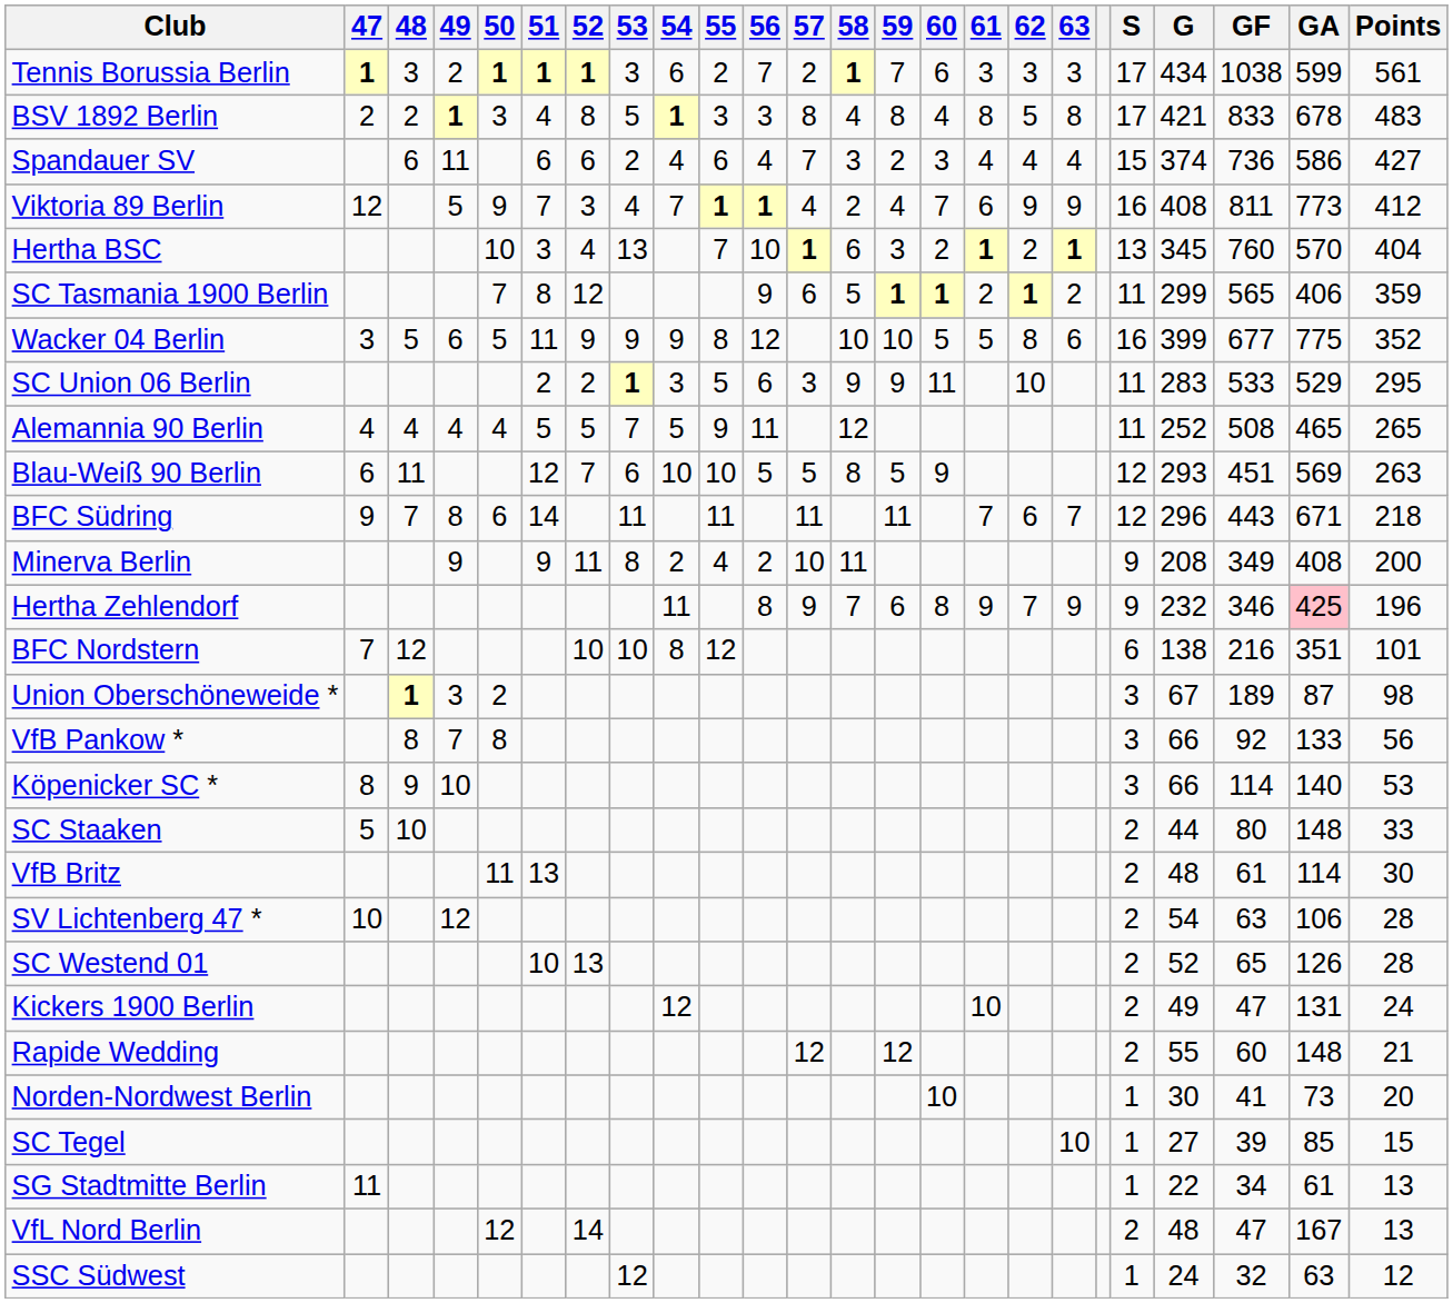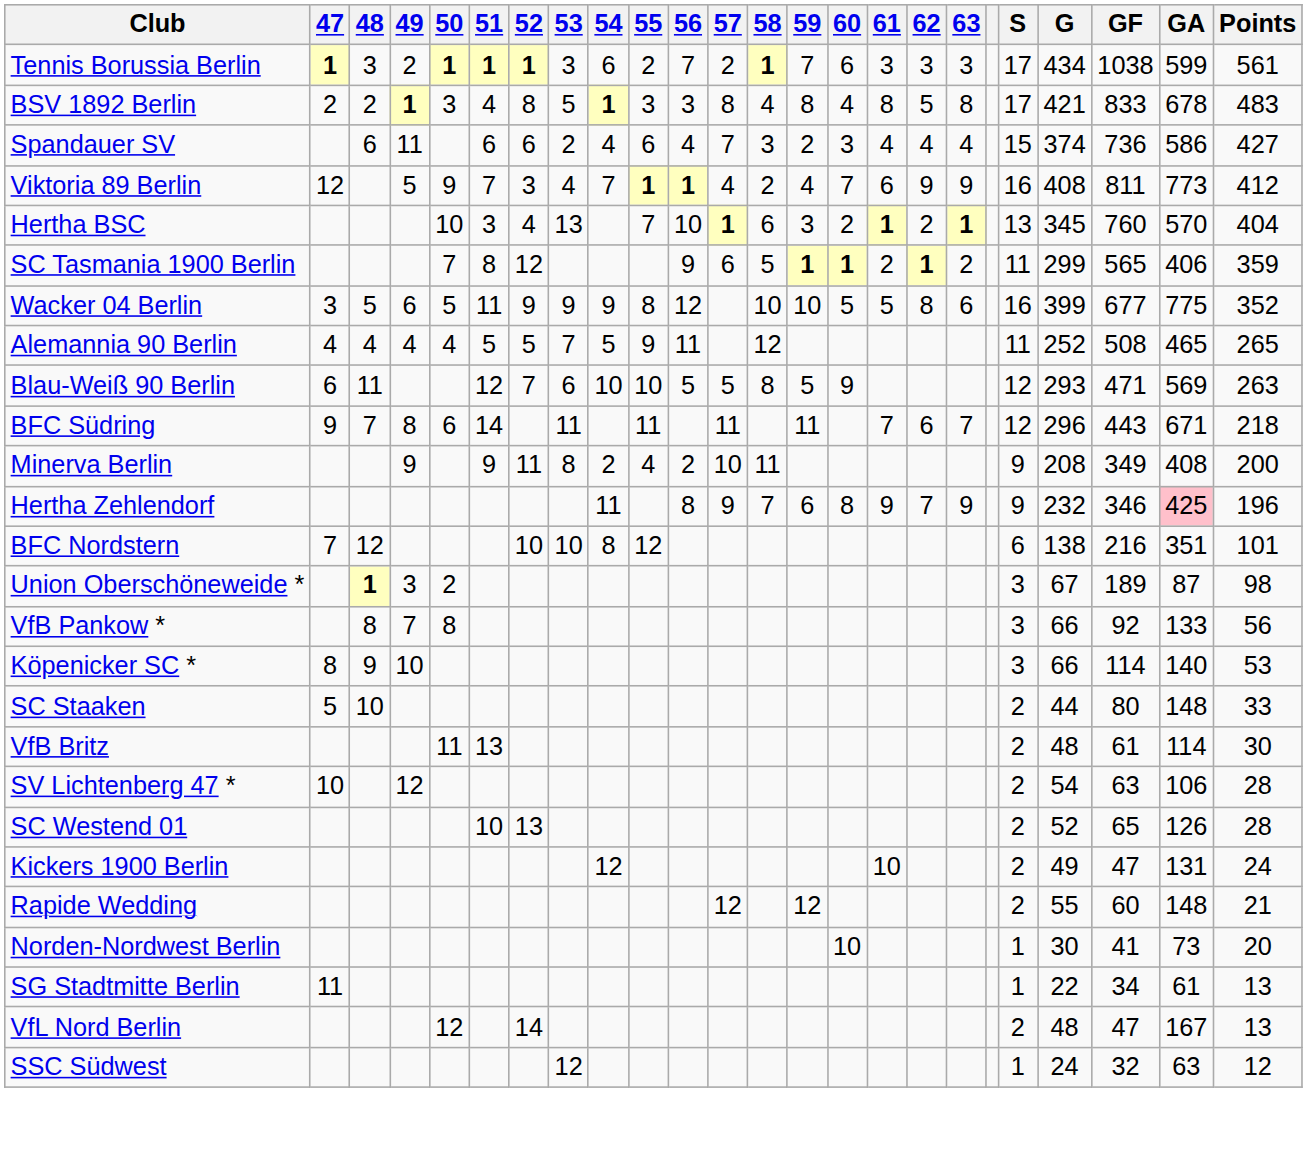 <table class="wikitable">
 <tr>
 <th>Club</th>
 <th><a href='#'>47</a></th>
 <th><a href='#'>48</a></th>
 <th><a href='#'>49</a></th>
 <th><a href='#'>50</a></th>
 <th><a href='#'>51</a></th>
 <th><a href='#'>52</a></th>
 <th><a href='#'>53</a></th>
 <th><a href='#'>54</a></th>
 <th><a href='#'>55</a></th>
 <th><a href='#'>56</a></th>
 <th><a href='#'>57</a></th>
 <th><a href='#'>58</a></th>
 <th><a href='#'>59</a></th>
 <th><a href='#'>60</a></th>
 <th><a href='#'>61</a></th>
 <th><a href='#'>62</a></th>
 <th><a href='#'>63</a></th>
 <th></th>
 <th>S</th>
 <th>G</th>
 <th>GF</th>
 <th>GA</th>
 <th>Points</th>
 </tr>
 <tr style="text-align:center;">
 <td align="left"><a href='#'>Tennis Borussia Berlin</a></td>
 <td style="background:#ffffbf;"><strong>1</strong></td>
 <td>3</td>
 <td>2</td>
 <td style="background:#ffffbf;"><strong>1</strong></td>
 <td style="background:#ffffbf;"><strong>1</strong></td>
 <td style="background:#ffffbf;"><strong>1</strong></td>
 <td>3</td>
 <td>6</td>
 <td>2</td>
 <td>7</td>
 <td>2</td>
 <td style="background:#ffffbf;"><strong>1</strong></td>
 <td>7</td>
 <td>6</td>
 <td>3</td>
 <td>3</td>
 <td>3</td>
 <td></td>
 <td>17</td>
 <td>434</td>
 <td>1038</td>
 <td>599</td>
 <td>561</td>
 </tr>
 <tr style="text-align:center;">
 <td align="left"><a href='#'>BSV 1892 Berlin</a></td>
 <td>2</td>
 <td>2</td>
 <td style="background:#ffffbf;"><strong>1</strong></td>
 <td>3</td>
 <td>4</td>
 <td>8</td>
 <td>5</td>
 <td style="background:#ffffbf;"><strong>1</strong></td>
 <td>3</td>
 <td>3</td>
 <td>8</td>
 <td>4</td>
 <td>8</td>
 <td>4</td>
 <td>8</td>
 <td>5</td>
 <td>8</td>
 <td></td>
 <td>17</td>
 <td>421</td>
 <td>833</td>
 <td>678</td>
 <td>483</td>
 </tr>
 <tr style="text-align:center;">
 <td align="left"><a href='#'>Spandauer SV</a></td>
 <td></td>
 <td>6</td>
 <td>11</td>
 <td></td>
 <td>6</td>
 <td>6</td>
 <td>2</td>
 <td>4</td>
 <td>6</td>
 <td>4</td>
 <td>7</td>
 <td>3</td>
 <td>2</td>
 <td>3</td>
 <td>4</td>
 <td>4</td>
 <td>4</td>
 <td></td>
 <td>15</td>
 <td>374</td>
 <td>736</td>
 <td>586</td>
 <td>427</td>
 </tr>
 <tr style="text-align:center;">
 <td align="left"><a href='#'>Viktoria 89 Berlin</a></td>
 <td>12</td>
 <td></td>
 <td>5</td>
 <td>9</td>
 <td>7</td>
 <td>3</td>
 <td>4</td>
 <td>7</td>
 <td style="background:#ffffbf;"><strong>1</strong></td>
 <td style="background:#ffffbf;"><strong>1</strong></td>
 <td>4</td>
 <td>2</td>
 <td>4</td>
 <td>7</td>
 <td>6</td>
 <td>9</td>
 <td>9</td>
 <td></td>
 <td>16</td>
 <td>408</td>
 <td>811</td>
 <td>773</td>
 <td>412</td>
 </tr>
 <tr style="text-align:center;">
 <td align="left"><a href='#'>Hertha BSC</a></td>
 <td></td>
 <td></td>
 <td></td>
 <td>10</td>
 <td>3</td>
 <td>4</td>
 <td>13</td>
 <td></td>
 <td>7</td>
 <td>10</td>
 <td style="background:#ffffbf;"><strong>1</strong></td>
 <td>6</td>
 <td>3</td>
 <td>2</td>
 <td style="background:#ffffbf;"><strong>1</strong></td>
 <td>2</td>
 <td style="background:#ffffbf;"><strong>1</strong></td>
 <td></td>
 <td>13</td>
 <td>345</td>
 <td>760</td>
 <td>570</td>
 <td>404</td>
 </tr>
 <tr style="text-align:center;">
 <td align="left"><a href='#'>SC Tasmania 1900 Berlin</a></td>
 <td></td>
 <td></td>
 <td></td>
 <td>7</td>
 <td>8</td>
 <td>12</td>
 <td></td>
 <td></td>
 <td></td>
 <td>9</td>
 <td>6</td>
 <td>5</td>
 <td style="background:#ffffbf;"><strong>1</strong></td>
 <td style="background:#ffffbf;"><strong>1</strong></td>
 <td>2</td>
 <td style="background:#ffffbf;"><strong>1</strong></td>
 <td>2</td>
 <td></td>
 <td>11</td>
 <td>299</td>
 <td>565</td>
 <td>406</td>
 <td>359</td>
 </tr>
 <tr style="text-align:center;">
 <td align="left"><a href='#'>Wacker 04 Berlin</a></td>
 <td>3</td>
 <td>5</td>
 <td>6</td>
 <td>5</td>
 <td>11</td>
 <td>9</td>
 <td>9</td>
 <td>9</td>
 <td>8</td>
 <td>12</td>
 <td></td>
 <td>10</td>
 <td>10</td>
 <td>5</td>
 <td>5</td>
 <td>8</td>
 <td>6</td>
 <td></td>
 <td>16</td>
 <td>399</td>
 <td>677</td>
 <td>775</td>
 <td>352</td>
 </tr>
 <tr style="text-align:center;">
-<td align="left"><a href='#'>SC Union 06 Berlin</a></td>
-<td></td>
-<td></td>
-<td></td>
-<td></td>
-<td>2</td>
-<td>2</td>
-<td style="background:#ffffbf;"><strong>1</strong></td>
-<td>3</td>
-<td>5</td>
-<td>6</td>
-<td>3</td>
-<td>9</td>
-<td>9</td>
-<td>11</td>
-<td></td>
-<td>10</td>
-<td></td>
-<td></td>
-<td>11</td>
-<td>283</td>
-<td>533</td>
-<td>529</td>
-<td>295</td>
-</tr>
-<tr style="text-align:center;">
 <td align="left"><a href='#'>Alemannia 90 Berlin</a></td>
 <td>4</td>
 <td>4</td>
 <td>4</td>
 <td>4</td>
 <td>5</td>
 <td>5</td>
 <td>7</td>
 <td>5</td>
 <td>9</td>
 <td>11</td>
 <td></td>
 <td>12</td>
 <td></td>
 <td></td>
 <td></td>
 <td></td>
 <td></td>
 <td></td>
 <td>11</td>
 <td>252</td>
 <td>508</td>
 <td>465</td>
 <td>265</td>
 </tr>
 <tr style="text-align:center;">
 <td align="left"><a href='#'>Blau-Weiß 90 Berlin</a></td>
 <td>6</td>
 <td>11</td>
 <td></td>
 <td></td>
 <td>12</td>
 <td>7</td>
 <td>6</td>
 <td>10</td>
 <td>10</td>
 <td>5</td>
 <td>5</td>
 <td>8</td>
 <td>5</td>
 <td>9</td>
 <td></td>
 <td></td>
 <td></td>
 <td></td>
 <td>12</td>
 <td>293</td>
-<td>451</td>
+<td>471</td>
 <td>569</td>
 <td>263</td>
 </tr>
 <tr style="text-align:center;">
 <td align="left"><a href='#'>BFC Südring</a></td>
 <td>9</td>
 <td>7</td>
 <td>8</td>
 <td>6</td>
 <td>14</td>
 <td></td>
 <td>11</td>
 <td></td>
 <td>11</td>
 <td></td>
 <td>11</td>
 <td></td>
 <td>11</td>
 <td></td>
 <td>7</td>
 <td>6</td>
 <td>7</td>
 <td></td>
 <td>12</td>
 <td>296</td>
 <td>443</td>
 <td>671</td>
 <td>218</td>
 </tr>
 <tr style="text-align:center;">
 <td align="left"><a href='#'>Minerva Berlin</a></td>
 <td></td>
 <td></td>
 <td>9</td>
 <td></td>
 <td>9</td>
 <td>11</td>
 <td>8</td>
 <td>2</td>
 <td>4</td>
 <td>2</td>
 <td>10</td>
 <td>11</td>
 <td></td>
 <td></td>
 <td></td>
 <td></td>
 <td></td>
 <td></td>
 <td>9</td>
 <td>208</td>
 <td>349</td>
 <td>408</td>
 <td>200</td>
 </tr>
 <tr style="text-align:center;">
 <td align="left"><a href='#'>Hertha Zehlendorf</a></td>
 <td></td>
 <td></td>
 <td></td>
 <td></td>
 <td></td>
 <td></td>
 <td></td>
 <td>11</td>
 <td></td>
 <td>8</td>
 <td>9</td>
 <td>7</td>
 <td>6</td>
 <td>8</td>
 <td>9</td>
 <td>7</td>
 <td>9</td>
 <td></td>
 <td>9</td>
 <td>232</td>
 <td>346</td>
 <td style="background: pink;">425</td>
 <td>196</td>
 </tr>
 <tr style="text-align:center;">
 <td align="left"><a href='#'>BFC Nordstern</a></td>
 <td>7</td>
 <td>12</td>
 <td></td>
 <td></td>
 <td></td>
 <td>10</td>
 <td>10</td>
 <td>8</td>
 <td>12</td>
 <td></td>
 <td></td>
 <td></td>
 <td></td>
 <td></td>
 <td></td>
 <td></td>
 <td></td>
 <td></td>
 <td>6</td>
 <td>138</td>
 <td>216</td>
 <td>351</td>
 <td>101</td>
 </tr>
 <tr style="text-align:center;">
 <td align="left"><a href='#'>Union Oberschöneweide</a> *</td>
 <td></td>
 <td style="background:#ffffbf;"><strong>1</strong></td>
 <td>3</td>
 <td>2</td>
 <td></td>
 <td></td>
 <td></td>
 <td></td>
 <td></td>
 <td></td>
 <td></td>
 <td></td>
 <td></td>
 <td></td>
 <td></td>
 <td></td>
 <td></td>
 <td></td>
 <td>3</td>
 <td>67</td>
 <td>189</td>
 <td>87</td>
 <td>98</td>
 </tr>
 <tr style="text-align:center;">
 <td align="left"><a href='#'>VfB Pankow</a> *</td>
 <td></td>
 <td>8</td>
 <td>7</td>
 <td>8</td>
 <td></td>
 <td></td>
 <td></td>
 <td></td>
 <td></td>
 <td></td>
 <td></td>
 <td></td>
 <td></td>
 <td></td>
 <td></td>
 <td></td>
 <td></td>
 <td></td>
 <td>3</td>
 <td>66</td>
 <td>92</td>
 <td>133</td>
 <td>56</td>
 </tr>
 <tr style="text-align:center;">
 <td align="left"><a href='#'>Köpenicker SC</a> *</td>
 <td>8</td>
 <td>9</td>
 <td>10</td>
 <td></td>
 <td></td>
 <td></td>
 <td></td>
 <td></td>
 <td></td>
 <td></td>
 <td></td>
 <td></td>
 <td></td>
 <td></td>
 <td></td>
 <td></td>
 <td></td>
 <td></td>
 <td>3</td>
 <td>66</td>
 <td>114</td>
 <td>140</td>
 <td>53</td>
 </tr>
 <tr style="text-align:center;">
 <td align="left"><a href='#'>SC Staaken</a></td>
 <td>5</td>
 <td>10</td>
 <td></td>
 <td></td>
 <td></td>
 <td></td>
 <td></td>
 <td></td>
 <td></td>
 <td></td>
 <td></td>
 <td></td>
 <td></td>
 <td></td>
 <td></td>
 <td></td>
 <td></td>
 <td></td>
 <td>2</td>
 <td>44</td>
 <td>80</td>
 <td>148</td>
 <td>33</td>
 </tr>
 <tr style="text-align:center;">
 <td align="left"><a href='#'>VfB Britz</a></td>
 <td></td>
 <td></td>
 <td></td>
 <td>11</td>
 <td>13</td>
 <td></td>
 <td></td>
 <td></td>
 <td></td>
 <td></td>
 <td></td>
 <td></td>
 <td></td>
 <td></td>
 <td></td>
 <td></td>
 <td></td>
 <td></td>
 <td>2</td>
 <td>48</td>
 <td>61</td>
 <td>114</td>
 <td>30</td>
 </tr>
 <tr style="text-align:center;">
 <td align="left"><a href='#'>SV Lichtenberg 47</a> *</td>
 <td>10</td>
 <td></td>
 <td>12</td>
 <td></td>
 <td></td>
 <td></td>
 <td></td>
 <td></td>
 <td></td>
 <td></td>
 <td></td>
 <td></td>
 <td></td>
 <td></td>
 <td></td>
 <td></td>
 <td></td>
 <td></td>
 <td>2</td>
 <td>54</td>
 <td>63</td>
 <td>106</td>
 <td>28</td>
 </tr>
 <tr style="text-align:center;">
 <td align="left"><a href='#'>SC Westend 01</a></td>
 <td></td>
 <td></td>
 <td></td>
 <td></td>
 <td>10</td>
 <td>13</td>
 <td></td>
 <td></td>
 <td></td>
 <td></td>
 <td></td>
 <td></td>
 <td></td>
 <td></td>
 <td></td>
 <td></td>
 <td></td>
 <td></td>
 <td>2</td>
 <td>52</td>
 <td>65</td>
 <td>126</td>
 <td>28</td>
 </tr>
 <tr style="text-align:center;">
 <td align="left"><a href='#'>Kickers 1900 Berlin</a></td>
 <td></td>
 <td></td>
 <td></td>
 <td></td>
 <td></td>
 <td></td>
 <td></td>
 <td>12</td>
 <td></td>
 <td></td>
 <td></td>
 <td></td>
 <td></td>
 <td></td>
 <td>10</td>
 <td></td>
 <td></td>
 <td></td>
 <td>2</td>
 <td>49</td>
 <td>47</td>
 <td>131</td>
 <td>24</td>
 </tr>
 <tr style="text-align:center;">
 <td align="left"><a href='#'>Rapide Wedding</a></td>
 <td></td>
 <td></td>
 <td></td>
 <td></td>
 <td></td>
 <td></td>
 <td></td>
 <td></td>
 <td></td>
 <td></td>
 <td>12</td>
 <td></td>
 <td>12</td>
 <td></td>
 <td></td>
 <td></td>
 <td></td>
 <td></td>
 <td>2</td>
 <td>55</td>
 <td>60</td>
 <td>148</td>
 <td>21</td>
 </tr>
 <tr style="text-align:center;">
 <td align="left"><a href='#'>Norden-Nordwest Berlin</a></td>
 <td></td>
 <td></td>
 <td></td>
 <td></td>
 <td></td>
 <td></td>
 <td></td>
 <td></td>
 <td></td>
 <td></td>
 <td></td>
 <td></td>
 <td></td>
 <td>10</td>
 <td></td>
 <td></td>
 <td></td>
 <td></td>
 <td>1</td>
 <td>30</td>
 <td>41</td>
 <td>73</td>
 <td>20</td>
 </tr>
 <tr style="text-align:center;">
-<td align="left"><a href='#'>SC Tegel</a></td>
-<td></td>
-<td></td>
-<td></td>
-<td></td>
-<td></td>
-<td></td>
-<td></td>
-<td></td>
-<td></td>
-<td></td>
-<td></td>
-<td></td>
-<td></td>
-<td></td>
-<td></td>
-<td></td>
-<td>10</td>
-<td></td>
-<td>1</td>
-<td>27</td>
-<td>39</td>
-<td>85</td>
-<td>15</td>
-</tr>
-<tr style="text-align:center;">
 <td align="left"><a href='#'>SG Stadtmitte Berlin</a></td>
 <td>11</td>
 <td></td>
 <td></td>
 <td></td>
 <td></td>
 <td></td>
 <td></td>
 <td></td>
 <td></td>
 <td></td>
 <td></td>
 <td></td>
 <td></td>
 <td></td>
 <td></td>
 <td></td>
 <td></td>
 <td></td>
 <td>1</td>
 <td>22</td>
 <td>34</td>
 <td>61</td>
 <td>13</td>
 </tr>
 <tr style="text-align:center;">
 <td align="left"><a href='#'>VfL Nord Berlin</a></td>
 <td></td>
 <td></td>
 <td></td>
 <td>12</td>
 <td></td>
 <td>14</td>
 <td></td>
 <td></td>
 <td></td>
 <td></td>
 <td></td>
 <td></td>
 <td></td>
 <td></td>
 <td></td>
 <td></td>
 <td></td>
 <td></td>
 <td>2</td>
 <td>48</td>
 <td>47</td>
 <td>167</td>
 <td>13</td>
 </tr>
 <tr style="text-align:center;">
 <td align="left"><a href='#'>SSC Südwest</a></td>
 <td></td>
 <td></td>
 <td></td>
 <td></td>
 <td></td>
 <td></td>
 <td>12</td>
 <td></td>
 <td></td>
 <td></td>
 <td></td>
 <td></td>
 <td></td>
 <td></td>
 <td></td>
 <td></td>
 <td></td>
 <td></td>
 <td>1</td>
 <td>24</td>
 <td>32</td>
 <td>63</td>
 <td>12</td>
 </tr>
 </table>
